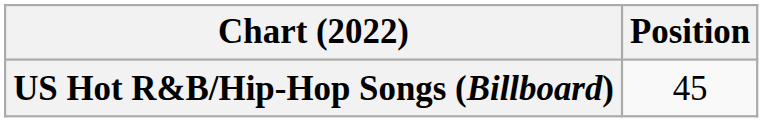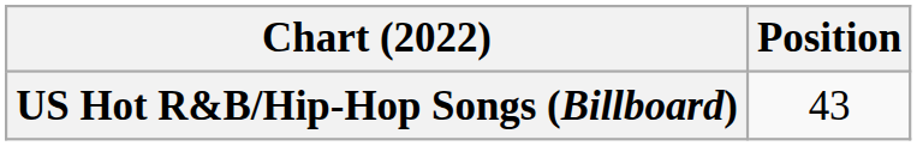 <table class="wikitable plainrowheaders" style="text-align:center">
 <tr>
 <th scope="col">Chart (2022)</th>
 <th scope="col">Position</th>
 </tr>
 <tr>
 <th scope="row">US Hot R&B/Hip-Hop Songs (<em>Billboard</em>)</th>
-<td>45</td>
+<td>43</td>
 </tr>
 </table>
